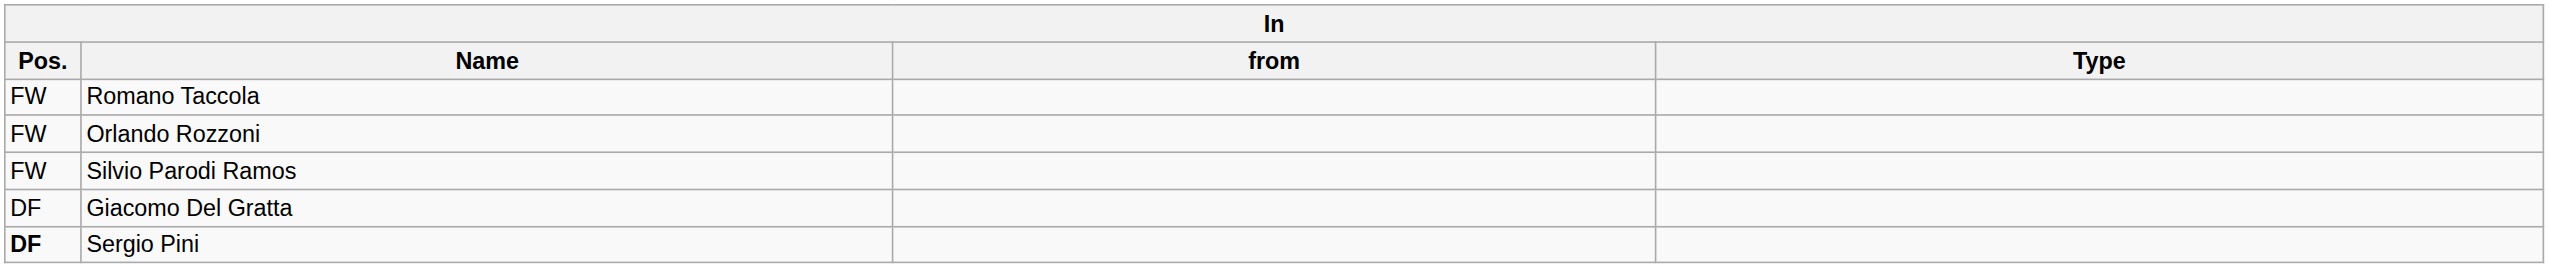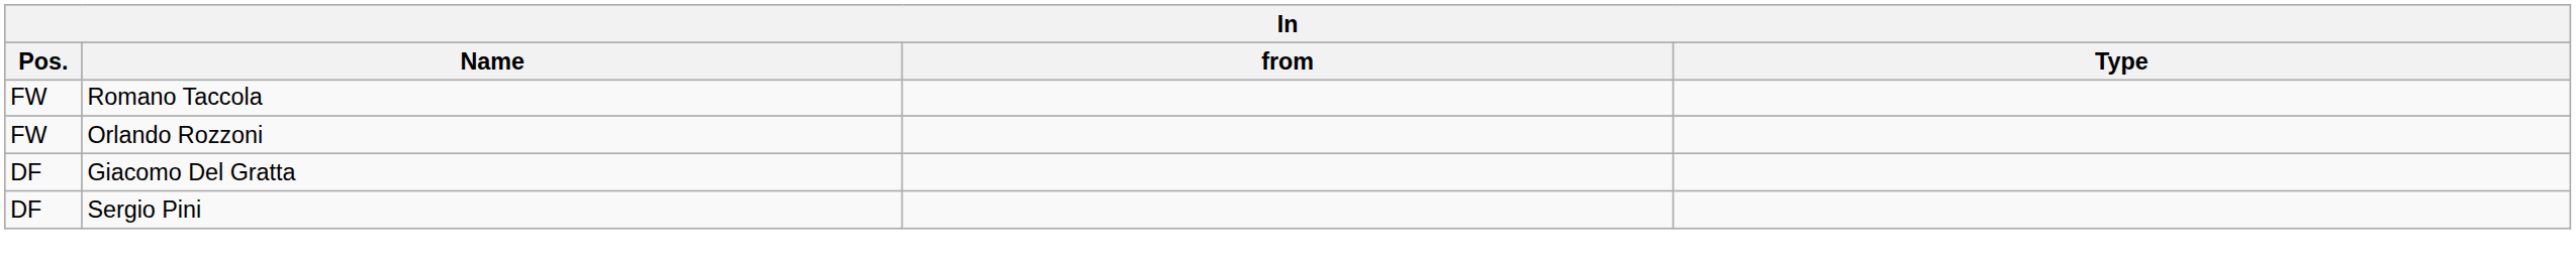 <table class="wikitable" style="font-size:90%;width:99%;">
 <tr>
 <th colspan="4">In</th>
 </tr>
 <tr>
 <th width=3%>Pos.</th>
 <th width=32%>Name</th>
 <th width=30%>from</th>
 <th width=35%>Type</th>
 </tr>
 <tr>
 <td>FW</td>
 <td>Romano Taccola</td>
 <td></td>
 <td></td>
 </tr>
 <tr>
 <td>FW</td>
 <td>Orlando Rozzoni</td>
 <td></td>
 <td></td>
 </tr>
 <tr>
-<td>FW</td>
-<td>Silvio Parodi Ramos</td>
-<td></td>
-<td></td>
-</tr>
-<tr>
 <td>DF</td>
 <td>Giacomo Del Gratta</td>
 <td></td>
 <td></td>
 </tr>
 <tr>
-<td><strong>DF</strong></td>
+<td>DF</td>
 <td>Sergio Pini</td>
 <td></td>
 <td></td>
 </tr>
 </table>
